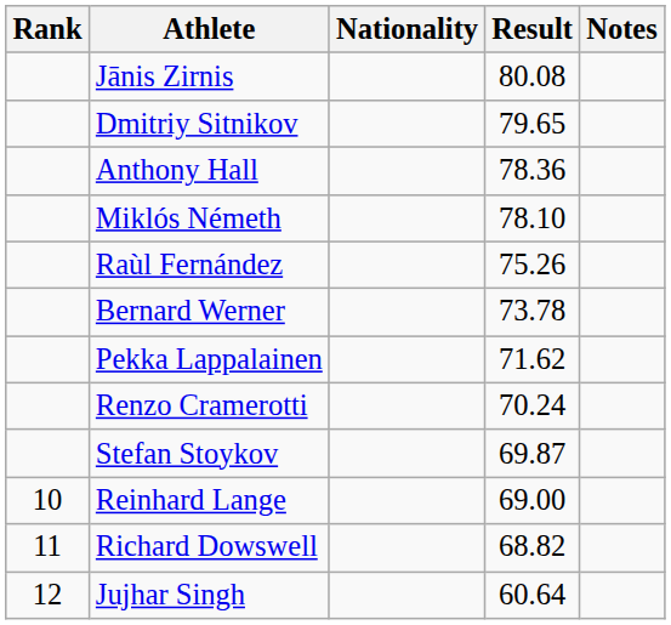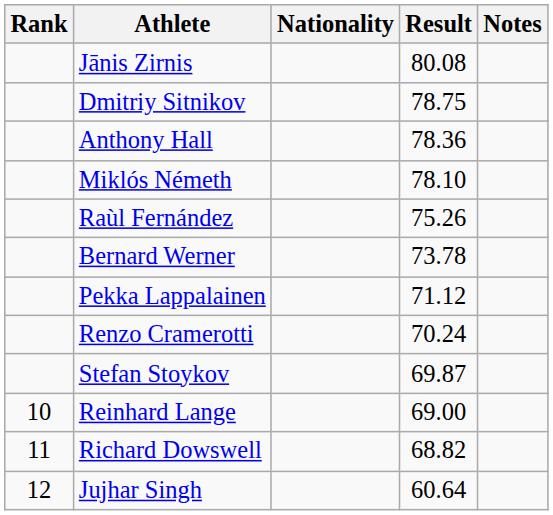 <table class="wikitable sortable" style="text-align:center">
 <tr>
 <th>Rank</th>
 <th>Athlete</th>
 <th>Nationality</th>
 <th>Result</th>
 <th>Notes</th>
 </tr>
 <tr>
 <td></td>
 <td align=left><a href='#'>Jānis Zirnis</a></td>
 <td align=left></td>
 <td>80.08</td>
 <td></td>
 </tr>
 <tr>
 <td></td>
 <td align=left><a href='#'>Dmitriy Sitnikov</a></td>
 <td align=left></td>
-<td>79.65</td>
+<td>78.75</td>
 <td></td>
 </tr>
 <tr>
 <td></td>
 <td align=left><a href='#'>Anthony Hall</a></td>
 <td align=left></td>
 <td>78.36</td>
 <td></td>
 </tr>
 <tr>
 <td></td>
 <td align=left><a href='#'>Miklós Németh</a></td>
 <td align=left></td>
 <td>78.10</td>
 <td></td>
 </tr>
 <tr>
 <td></td>
 <td align=left><a href='#'>Raùl Fernández</a></td>
 <td align=left></td>
 <td>75.26</td>
 <td></td>
 </tr>
 <tr>
 <td></td>
 <td align=left><a href='#'>Bernard Werner</a></td>
 <td align=left></td>
 <td>73.78</td>
 <td></td>
 </tr>
 <tr>
 <td></td>
 <td align=left><a href='#'>Pekka Lappalainen</a></td>
 <td align=left></td>
-<td>71.62</td>
+<td>71.12</td>
 <td></td>
 </tr>
 <tr>
 <td></td>
 <td align=left><a href='#'>Renzo Cramerotti</a></td>
 <td align=left></td>
 <td>70.24</td>
 <td></td>
 </tr>
 <tr>
 <td></td>
 <td align=left><a href='#'>Stefan Stoykov</a></td>
 <td align=left></td>
 <td>69.87</td>
 <td></td>
 </tr>
 <tr>
 <td>10</td>
 <td align=left><a href='#'>Reinhard Lange</a></td>
 <td align=left></td>
 <td>69.00</td>
 <td></td>
 </tr>
 <tr>
 <td>11</td>
 <td align=left><a href='#'>Richard Dowswell</a></td>
 <td align=left></td>
 <td>68.82</td>
 <td></td>
 </tr>
 <tr>
 <td>12</td>
 <td align=left><a href='#'>Jujhar Singh</a></td>
 <td align=left></td>
 <td>60.64</td>
 <td></td>
 </tr>
 </table>
